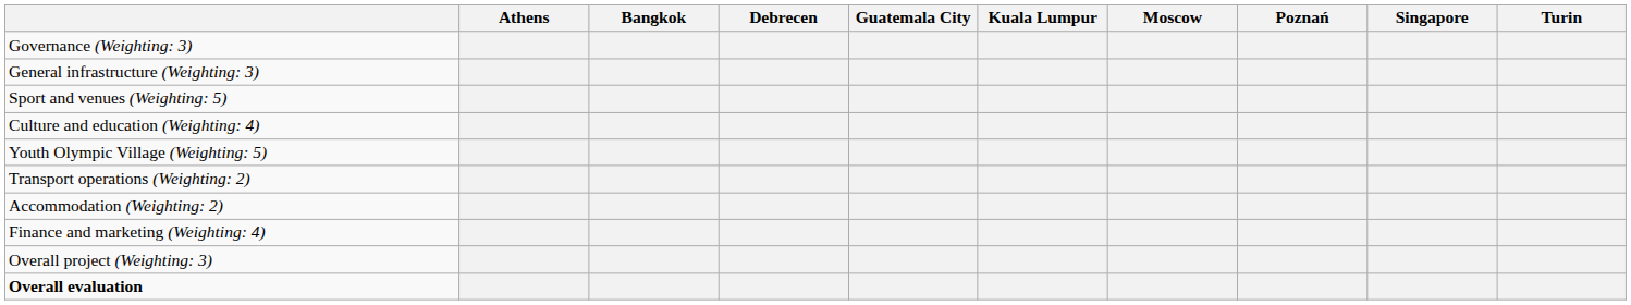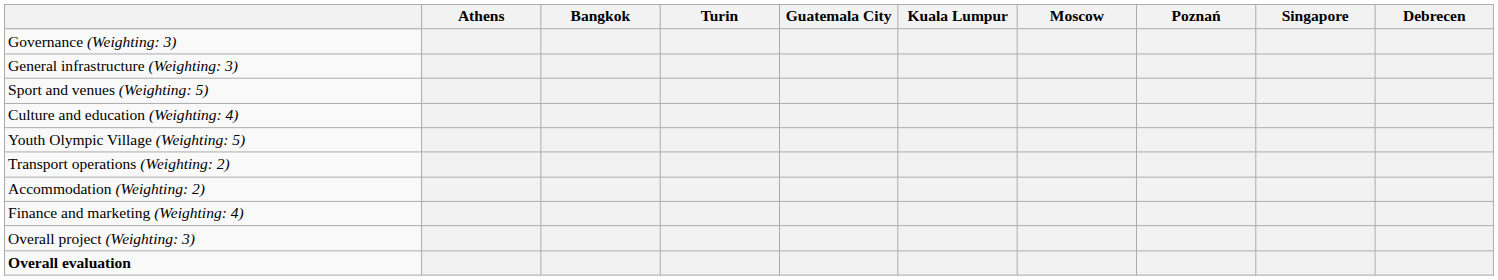 <table class="wikitable" width=97%>
 <tr bgcolor=#CDCDCD>
 <th></th>
 <th width=8%>Athens</th>
 <th width=8%>Bangkok</th>
-<th width=8%>Debrecen</th>
+<th width=8%>Turin</th>
 <th width=8%>Guatemala City</th>
 <th width=8%>Kuala Lumpur</th>
 <th width=8%>Moscow</th>
 <th width=8%>Poznań</th>
 <th width=8%>Singapore</th>
-<th width=8%>Turin</th>
+<th width=8%>Debrecen</th>
 </tr>
 <tr>
 <td>Governance <em>(Weighting: 3)</em></td>
 <th><br></th>
 <th><br></th>
 <th><br></th>
 <th><br></th>
 <th><br></th>
 <th><br></th>
 <th><br></th>
 <th><br></th>
 <th><br></th>
 </tr>
 <tr>
 <td>General infrastructure <em>(Weighting: 3)</em></td>
 <th><br></th>
 <th><br></th>
 <th><br></th>
 <th><br></th>
 <th><br></th>
 <th><br></th>
 <th><br></th>
 <th><br></th>
 <th><br></th>
 </tr>
 <tr>
 <td>Sport and venues <em>(Weighting: 5)</em></td>
 <th><br></th>
 <th><br></th>
 <th><br></th>
 <th><br></th>
 <th><br></th>
 <th><br></th>
 <th><br></th>
 <th><br></th>
 <th><br></th>
 </tr>
 <tr>
 <td>Culture and education <em> (Weighting: 4)</em></td>
 <th><br></th>
 <th><br></th>
 <th><br></th>
 <th><br></th>
 <th><br></th>
 <th><br></th>
 <th><br></th>
 <th><br></th>
 <th><br></th>
 </tr>
 <tr>
 <td>Youth Olympic Village <em>(Weighting: 5)</em></td>
 <th><br></th>
 <th><br></th>
 <th><br></th>
 <th><br></th>
 <th><br></th>
 <th><br></th>
 <th><br></th>
 <th><br></th>
 <th><br></th>
 </tr>
 <tr>
 <td>Transport operations <em>(Weighting: 2)</em></td>
 <th><br></th>
 <th><br></th>
 <th><br></th>
 <th><br></th>
 <th><br></th>
 <th><br></th>
 <th><br></th>
 <th><br></th>
 <th><br></th>
 </tr>
 <tr>
 <td>Accommodation <em>(Weighting: 2)</em></td>
 <th><br></th>
 <th><br></th>
 <th><br></th>
 <th><br></th>
 <th><br></th>
 <th><br></th>
 <th><br></th>
 <th><br></th>
 <th><br></th>
 </tr>
 <tr>
 <td>Finance and marketing <em>(Weighting: 4)</em></td>
 <th><br></th>
 <th><br></th>
 <th><br></th>
 <th><br></th>
 <th><br></th>
 <th><br></th>
 <th><br></th>
 <th><br></th>
 <th><br></th>
 </tr>
 <tr>
 <td>Overall project <em>(Weighting: 3)</em></td>
 <th><br></th>
 <th><br></th>
 <th><br></th>
 <th><br></th>
 <th><br></th>
 <th><br></th>
 <th><br></th>
 <th><br></th>
 <th><br></th>
 </tr>
 <tr>
 <td><strong>Overall evaluation</strong></td>
 <th><br></th>
 <th><br></th>
 <th><br></th>
 <th><br></th>
 <th><br></th>
 <th><br></th>
 <th><br></th>
 <th><br></th>
 <th><br></th>
 </tr>
 </table>
